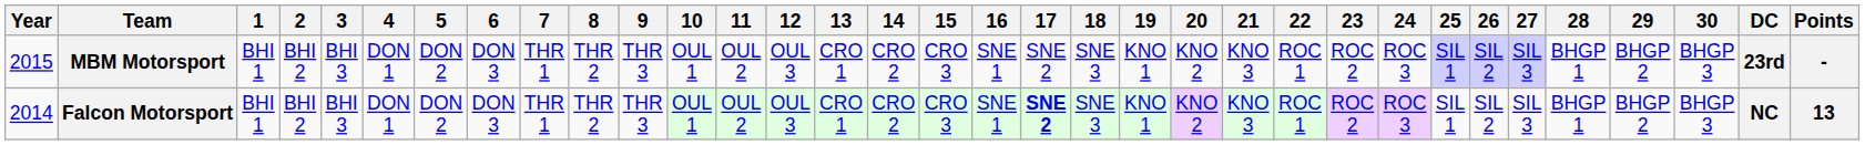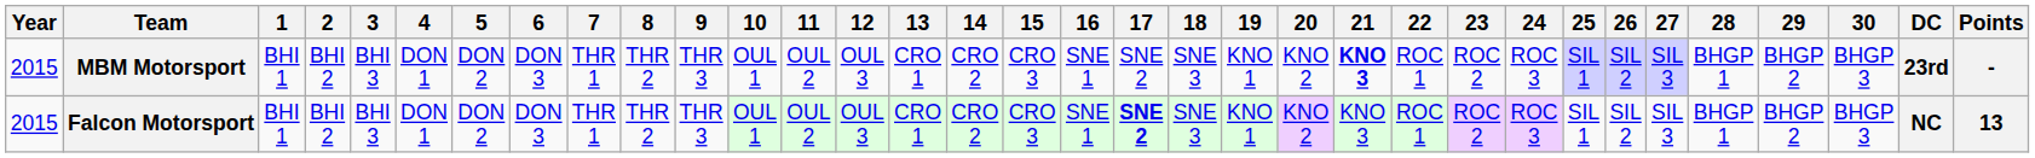 <table class="wikitable" style="text-align:center; font-size:85%">
 <tr>
 <th>Year</th>
 <th>Team</th>
 <th>1</th>
 <th>2</th>
 <th>3</th>
 <th>4</th>
 <th>5</th>
 <th>6</th>
 <th>7</th>
 <th>8</th>
 <th>9</th>
 <th>10</th>
 <th>11</th>
 <th>12</th>
 <th>13</th>
 <th>14</th>
 <th>15</th>
 <th>16</th>
 <th>17</th>
 <th>18</th>
 <th>19</th>
 <th>20</th>
 <th>21</th>
 <th>22</th>
 <th>23</th>
 <th>24</th>
 <th>25</th>
 <th>26</th>
 <th>27</th>
 <th>28</th>
 <th>29</th>
 <th>30</th>
 <th>DC</th>
 <th>Points</th>
 </tr>
 <tr>
 <td><a href='#'>2015</a></td>
 <th nowrap>MBM Motorsport</th>
 <td><a href='#'>BHI<br>1</a></td>
 <td><a href='#'>BHI<br>2</a></td>
 <td><a href='#'>BHI<br>3</a></td>
 <td><a href='#'>DON<br>1</a></td>
 <td><a href='#'>DON<br>2</a></td>
 <td><a href='#'>DON<br>3</a></td>
 <td><a href='#'>THR<br>1</a></td>
 <td><a href='#'>THR<br>2</a></td>
 <td><a href='#'>THR<br>3</a></td>
 <td><a href='#'>OUL<br>1</a></td>
 <td><a href='#'>OUL<br>2</a></td>
 <td><a href='#'>OUL<br>3</a></td>
 <td><a href='#'>CRO<br>1</a></td>
 <td><a href='#'>CRO<br>2</a></td>
 <td><a href='#'>CRO<br>3</a></td>
 <td><a href='#'>SNE<br>1</a></td>
 <td><a href='#'>SNE<br>2</a></td>
 <td><a href='#'>SNE<br>3</a></td>
 <td><a href='#'>KNO<br>1</a></td>
 <td><a href='#'>KNO<br>2</a></td>
-<td><a href='#'>KNO<br>3</a></td>
+<td><strong><a href='#'>KNO<br>3</a></strong></td>
 <td><a href='#'>ROC<br>1</a></td>
 <td><a href='#'>ROC<br>2</a></td>
 <td><a href='#'>ROC<br>3</a></td>
 <td style="background:#CFCFFF;"><a href='#'>SIL<br>1</a><br></td>
 <td style="background:#CFCFFF;"><a href='#'>SIL<br>2</a><br></td>
 <td style="background:#CFCFFF;"><a href='#'>SIL<br>3</a><br></td>
 <td><a href='#'>BHGP<br>1</a></td>
 <td><a href='#'>BHGP<br>2</a></td>
 <td><a href='#'>BHGP<br>3</a></td>
 <th>23rd</th>
 <th>-</th>
 </tr>
 <tr>
-<td><a href='#'>2014</a></td>
+<td><a href='#'>2015</a></td>
 <th nowrap>Falcon Motorsport</th>
 <td><a href='#'>BHI<br>1</a></td>
 <td><a href='#'>BHI<br>2</a></td>
 <td><a href='#'>BHI<br>3</a></td>
 <td><a href='#'>DON<br>1</a></td>
 <td><a href='#'>DON<br>2</a></td>
 <td><a href='#'>DON<br>3</a></td>
 <td><a href='#'>THR<br>1</a></td>
 <td><a href='#'>THR<br>2</a></td>
 <td><a href='#'>THR<br>3</a></td>
 <td style="background:#DFFFDF;"><a href='#'>OUL<br>1</a><br></td>
 <td style="background:#DFFFDF;"><a href='#'>OUL<br>2</a><br></td>
 <td style="background:#DFFFDF;"><a href='#'>OUL<br>3</a><br></td>
 <td style="background:#DFFFDF;"><a href='#'>CRO<br>1</a><br></td>
 <td style="background:#DFFFDF;"><a href='#'>CRO<br>2</a><br></td>
 <td style="background:#DFFFDF;"><a href='#'>CRO<br>3</a><br></td>
 <td style="background:#DFFFDF;"><a href='#'>SNE<br>1</a><br></td>
 <td style="background:#DFFFDF;"><strong><a href='#'>SNE<br>2</a><br></strong></td>
 <td style="background:#DFFFDF;"><a href='#'>SNE<br>3</a><br></td>
 <td style="background:#DFFFDF;"><a href='#'>KNO<br>1</a><br></td>
 <td style="background:#EFCFFF;"><a href='#'>KNO<br>2</a><br></td>
 <td style="background:#DFFFDF;"><a href='#'>KNO<br>3</a><br></td>
 <td style="background:#DFFFDF;"><a href='#'>ROC<br>1</a><br></td>
 <td style="background:#EFCFFF;"><a href='#'>ROC<br>2</a><br></td>
 <td style="background:#EFCFFF;"><a href='#'>ROC<br>3</a><br></td>
 <td><a href='#'>SIL<br>1</a></td>
 <td><a href='#'>SIL<br>2</a></td>
 <td><a href='#'>SIL<br>3</a></td>
 <td><a href='#'>BHGP<br>1</a></td>
 <td><a href='#'>BHGP<br>2</a></td>
 <td><a href='#'>BHGP<br>3</a></td>
 <th>NC</th>
 <th>13</th>
 </tr>
 </table>
